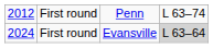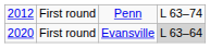 <table class="wikitable">
 <tr align="center">
 <td><a href='#'>2012</a></td>
 <td>First round</td>
 <td><a href='#'>Penn</a></td>
 <td>L 63–74</td>
 </tr>
 <tr align="center">
-<td><a href='#'>2024</a></td>
+<td><a href='#'>2020</a></td>
 <td>First round</td>
 <td><a href='#'>Evansville</a></td>
 <td style="background: lightgrey;">L 63–64</td>
 </tr>
 </table>
